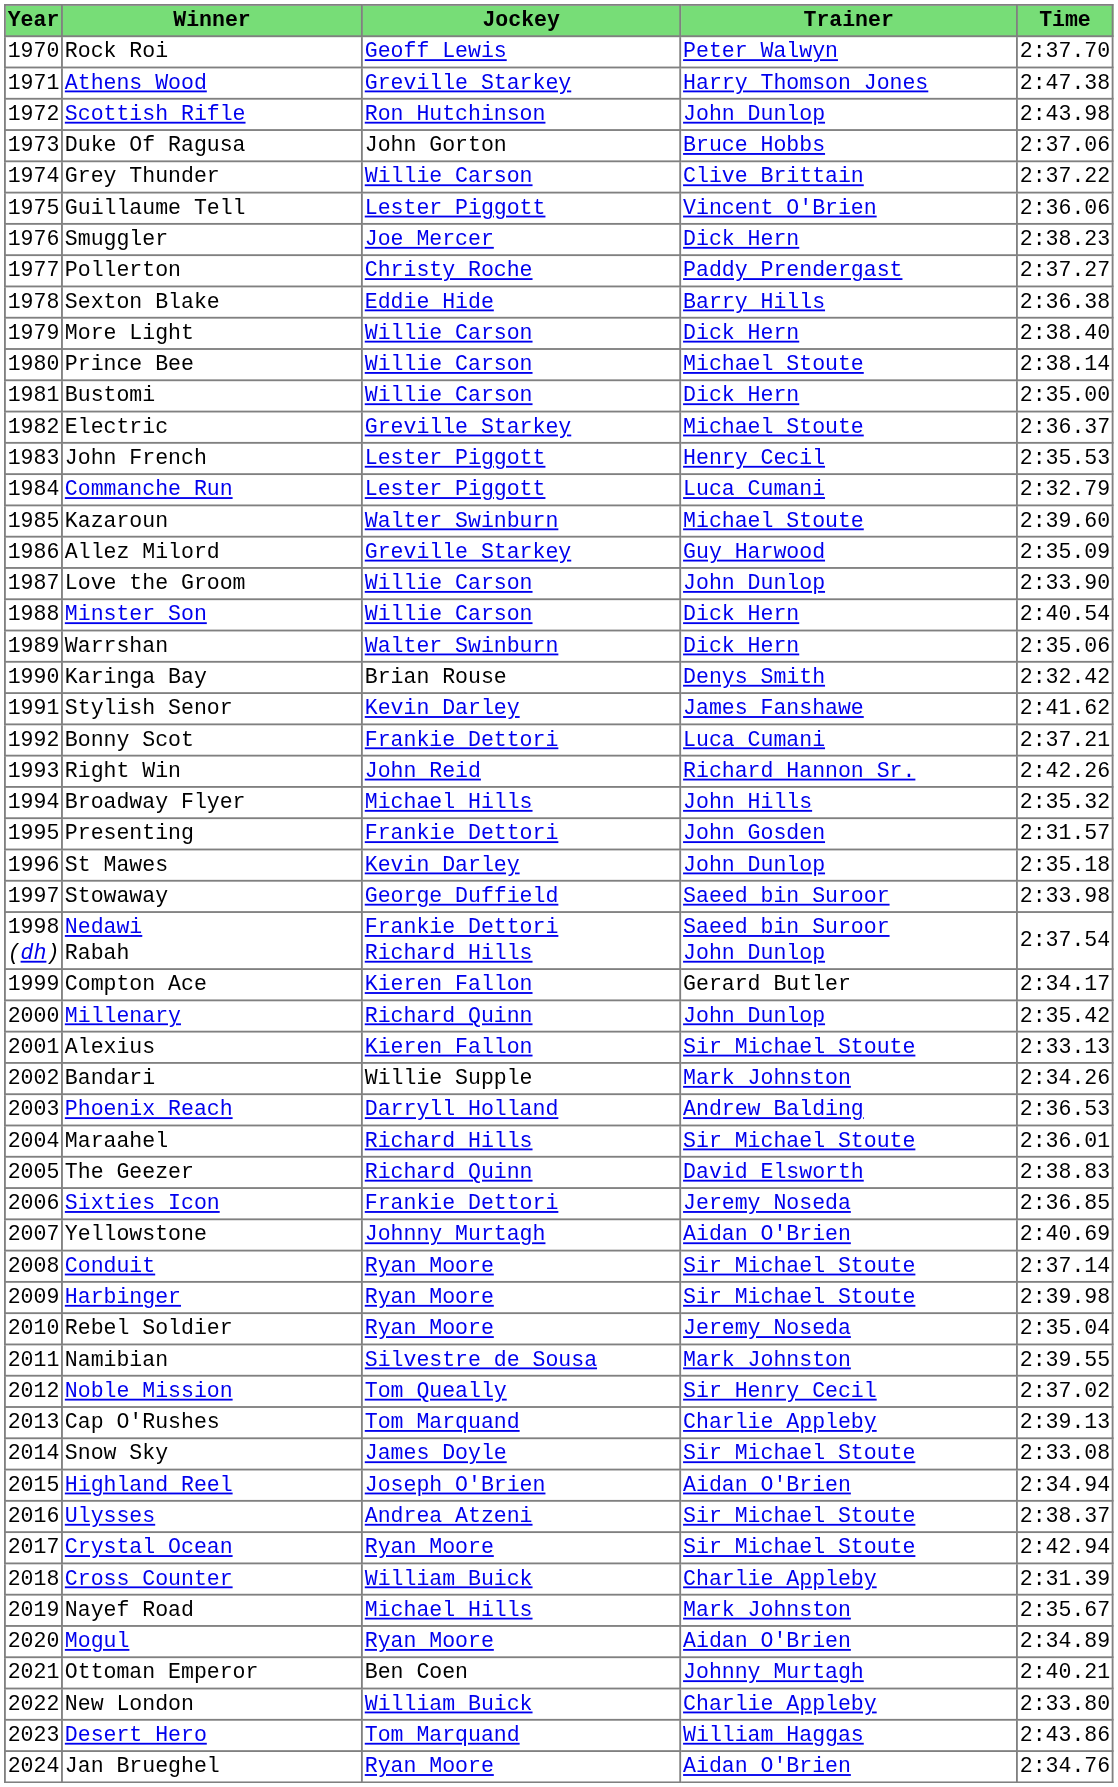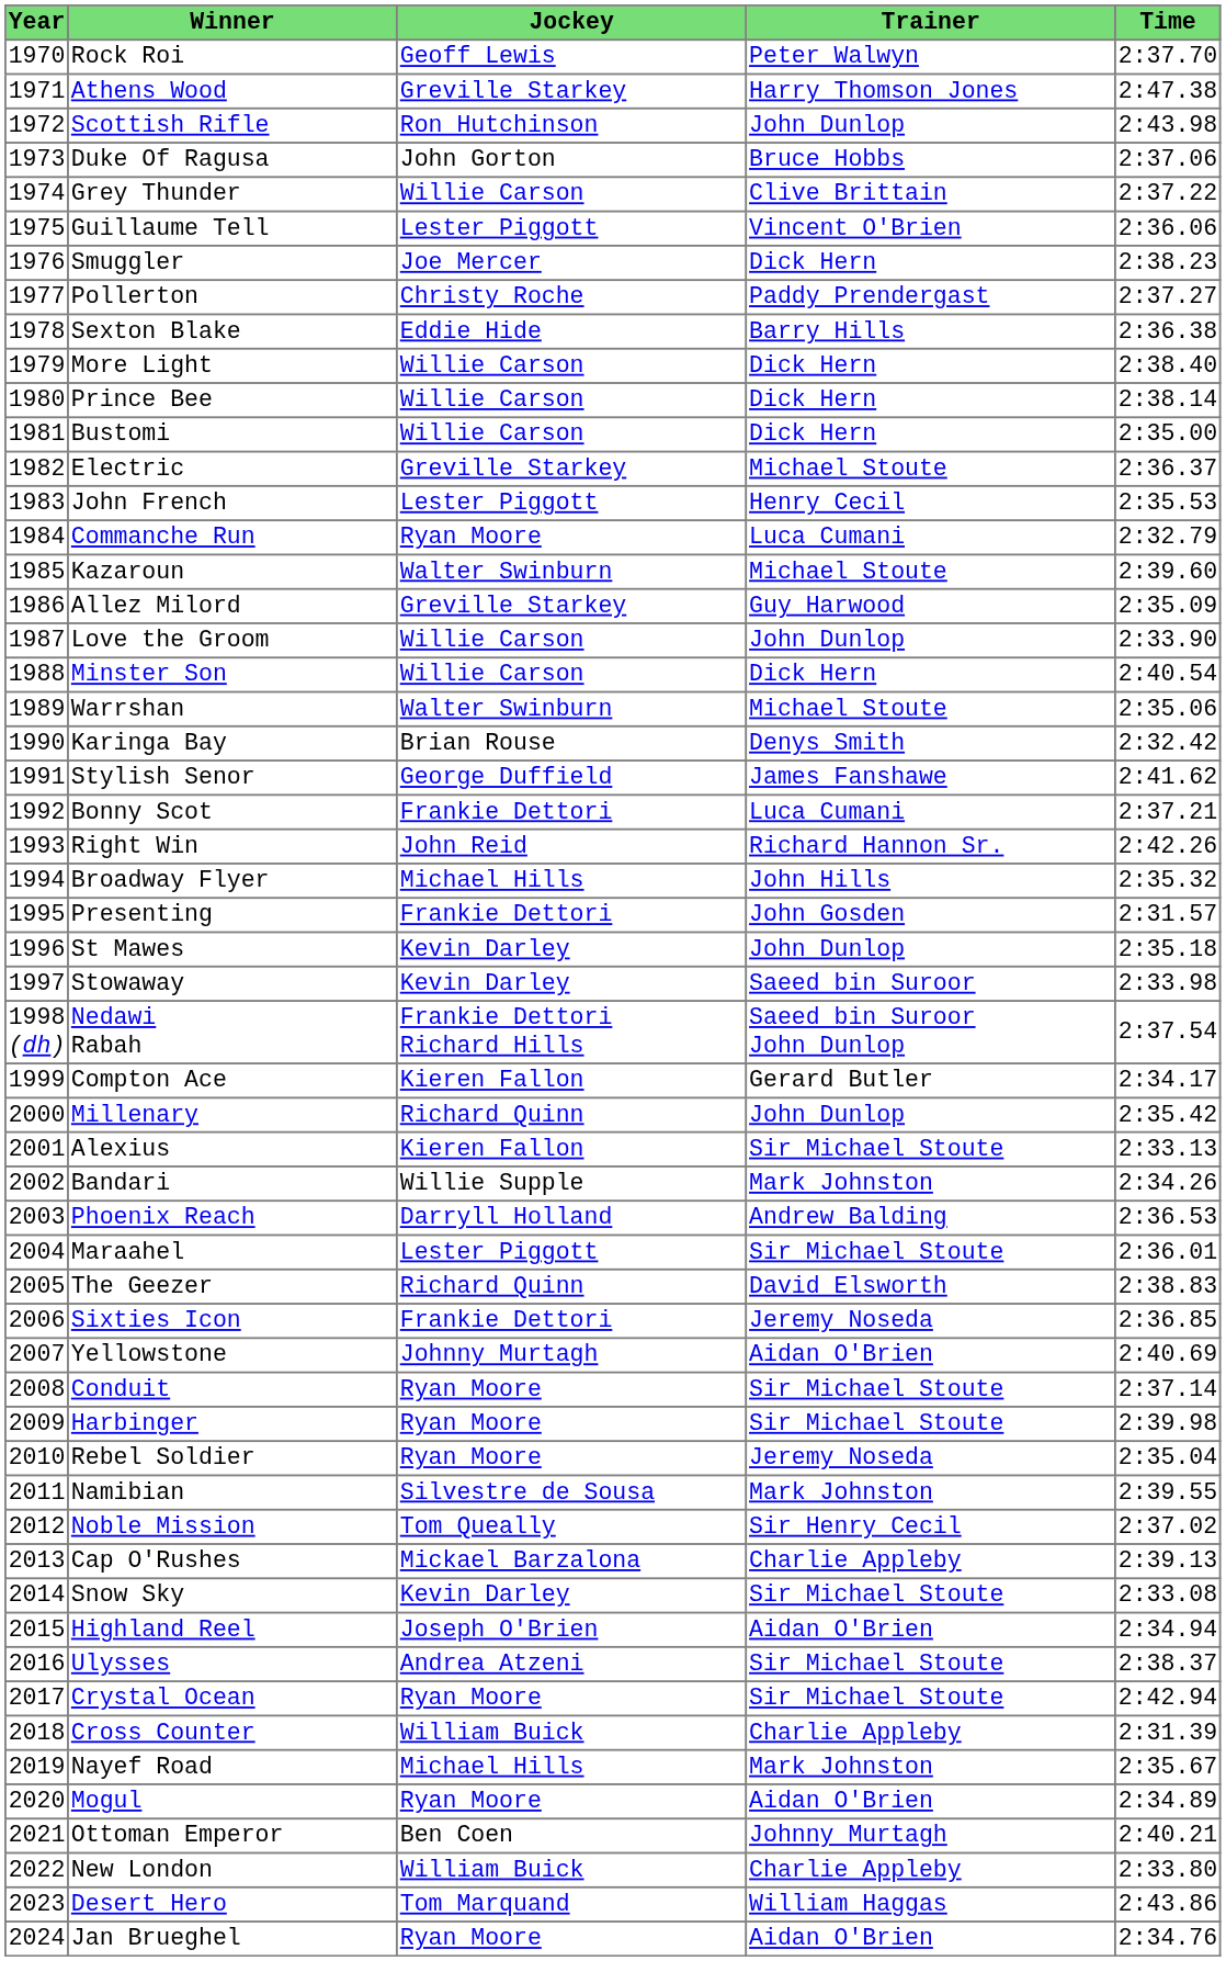 <table class = "sortable" | border="1" style="border-collapse: collapse; font-size:90%">
 <tr bgcolor="#77dd77" align="center">
 <th>Year</th>
 <th>Winner</th>
 <th>Jockey</th>
 <th>Trainer</th>
 <th>Time</th>
 </tr>
 <tr>
 <td>1970</td>
 <td>Rock Roi</td>
 <td><a href='#'>Geoff Lewis</a></td>
 <td><a href='#'>Peter Walwyn</a></td>
 <td>2:37.70</td>
 </tr>
 <tr>
 <td>1971</td>
 <td width=160px><a href='#'>Athens Wood</a></td>
 <td width=170px><a href='#'>Greville Starkey</a></td>
 <td width=180px><a href='#'>Harry Thomson Jones</a></td>
 <td>2:47.38</td>
 </tr>
 <tr>
 <td>1972</td>
 <td><a href='#'>Scottish Rifle</a></td>
 <td><a href='#'>Ron Hutchinson</a></td>
 <td><a href='#'>John Dunlop</a></td>
 <td>2:43.98</td>
 </tr>
 <tr>
 <td>1973</td>
 <td>Duke Of Ragusa</td>
 <td>John Gorton</td>
 <td><a href='#'>Bruce Hobbs</a></td>
 <td>2:37.06</td>
 </tr>
 <tr>
 <td>1974</td>
 <td>Grey Thunder</td>
 <td><a href='#'>Willie Carson</a></td>
 <td><a href='#'>Clive Brittain</a></td>
 <td>2:37.22</td>
 </tr>
 <tr>
 <td>1975</td>
 <td>Guillaume Tell</td>
 <td><a href='#'>Lester Piggott</a></td>
 <td><a href='#'>Vincent O'Brien</a></td>
 <td>2:36.06</td>
 </tr>
 <tr>
 <td>1976</td>
 <td>Smuggler</td>
 <td><a href='#'>Joe Mercer</a></td>
 <td><a href='#'>Dick Hern</a></td>
 <td>2:38.23</td>
 </tr>
 <tr>
 <td>1977</td>
 <td>Pollerton</td>
 <td><a href='#'>Christy Roche</a></td>
 <td><a href='#'>Paddy Prendergast</a></td>
 <td>2:37.27</td>
 </tr>
 <tr>
 <td>1978</td>
 <td>Sexton Blake</td>
 <td><a href='#'>Eddie Hide</a></td>
 <td><a href='#'>Barry Hills</a></td>
 <td>2:36.38</td>
 </tr>
 <tr>
 <td>1979</td>
 <td>More Light</td>
 <td><a href='#'>Willie Carson</a></td>
 <td><a href='#'>Dick Hern</a></td>
 <td>2:38.40</td>
 </tr>
 <tr>
 <td>1980</td>
 <td>Prince Bee</td>
 <td><a href='#'>Willie Carson</a></td>
-<td><a href='#'>Michael Stoute</a></td>
+<td><a href='#'>Dick Hern</a></td>
 <td>2:38.14</td>
 </tr>
 <tr>
 <td>1981</td>
 <td>Bustomi</td>
 <td><a href='#'>Willie Carson</a></td>
 <td><a href='#'>Dick Hern</a></td>
 <td>2:35.00</td>
 </tr>
 <tr>
 <td>1982</td>
 <td>Electric</td>
 <td><a href='#'>Greville Starkey</a></td>
 <td><a href='#'>Michael Stoute</a></td>
 <td>2:36.37</td>
 </tr>
 <tr>
 <td>1983</td>
 <td>John French</td>
 <td><a href='#'>Lester Piggott</a></td>
 <td><a href='#'>Henry Cecil</a></td>
 <td>2:35.53</td>
 </tr>
 <tr>
 <td>1984</td>
 <td><a href='#'>Commanche Run</a></td>
-<td><a href='#'>Lester Piggott</a></td>
+<td><a href='#'>Ryan Moore</a></td>
 <td><a href='#'>Luca Cumani</a></td>
 <td>2:32.79</td>
 </tr>
 <tr>
 <td>1985</td>
 <td>Kazaroun</td>
 <td><a href='#'>Walter Swinburn</a></td>
 <td><a href='#'>Michael Stoute</a></td>
 <td>2:39.60</td>
 </tr>
 <tr>
 <td>1986</td>
 <td>Allez Milord</td>
 <td><a href='#'>Greville Starkey</a></td>
 <td><a href='#'>Guy Harwood</a></td>
 <td>2:35.09</td>
 </tr>
 <tr>
 <td>1987</td>
 <td>Love the Groom</td>
 <td><a href='#'>Willie Carson</a></td>
 <td><a href='#'>John Dunlop</a></td>
 <td>2:33.90</td>
 </tr>
 <tr>
 <td>1988</td>
 <td><a href='#'>Minster Son</a></td>
 <td><a href='#'>Willie Carson</a></td>
 <td><a href='#'>Dick Hern</a></td>
 <td>2:40.54</td>
 </tr>
 <tr>
 <td>1989</td>
 <td>Warrshan</td>
 <td><a href='#'>Walter Swinburn</a></td>
-<td><a href='#'>Dick Hern</a></td>
+<td><a href='#'>Michael Stoute</a></td>
 <td>2:35.06</td>
 </tr>
 <tr>
 <td>1990</td>
 <td>Karinga Bay</td>
 <td>Brian Rouse</td>
 <td><a href='#'>Denys Smith</a></td>
 <td>2:32.42</td>
 </tr>
 <tr>
 <td>1991</td>
 <td>Stylish Senor</td>
-<td><a href='#'>Kevin Darley</a></td>
+<td><a href='#'>George Duffield</a></td>
 <td><a href='#'>James Fanshawe</a></td>
 <td>2:41.62</td>
 </tr>
 <tr>
 <td>1992</td>
 <td>Bonny Scot</td>
 <td><a href='#'>Frankie Dettori</a></td>
 <td><a href='#'>Luca Cumani</a></td>
 <td>2:37.21</td>
 </tr>
 <tr>
 <td>1993</td>
 <td>Right Win</td>
 <td><a href='#'>John Reid</a></td>
 <td><a href='#'>Richard Hannon Sr.</a></td>
 <td>2:42.26</td>
 </tr>
 <tr>
 <td>1994</td>
 <td>Broadway Flyer</td>
 <td><a href='#'>Michael Hills</a></td>
 <td><a href='#'>John Hills</a></td>
 <td>2:35.32</td>
 </tr>
 <tr>
 <td>1995</td>
 <td>Presenting</td>
 <td><a href='#'>Frankie Dettori</a></td>
 <td><a href='#'>John Gosden</a></td>
 <td>2:31.57</td>
 </tr>
 <tr>
 <td>1996</td>
 <td>St Mawes</td>
 <td><a href='#'>Kevin Darley</a></td>
 <td><a href='#'>John Dunlop</a></td>
 <td>2:35.18</td>
 </tr>
 <tr>
 <td>1997</td>
 <td>Stowaway</td>
-<td><a href='#'>George Duffield</a></td>
+<td><a href='#'>Kevin Darley</a></td>
 <td><a href='#'>Saeed bin Suroor</a></td>
 <td>2:33.98</td>
 </tr>
 <tr>
 <td>1998<br><em>(<a href='#'>dh</a>)</em></td>
 <td><a href='#'>Nedawi</a><br>Rabah</td>
 <td><a href='#'>Frankie Dettori</a><br><a href='#'>Richard Hills</a></td>
 <td><a href='#'>Saeed bin Suroor</a><br><a href='#'>John Dunlop</a></td>
 <td>2:37.54</td>
 </tr>
 <tr>
 <td>1999</td>
 <td>Compton Ace</td>
 <td><a href='#'>Kieren Fallon</a></td>
 <td>Gerard Butler</td>
 <td>2:34.17</td>
 </tr>
 <tr>
 <td>2000</td>
 <td><a href='#'>Millenary</a></td>
 <td><a href='#'>Richard Quinn</a></td>
 <td><a href='#'>John Dunlop</a></td>
 <td>2:35.42</td>
 </tr>
 <tr>
 <td>2001</td>
 <td>Alexius</td>
 <td><a href='#'>Kieren Fallon</a></td>
 <td><a href='#'>Sir Michael Stoute</a></td>
 <td>2:33.13</td>
 </tr>
 <tr>
 <td>2002</td>
 <td>Bandari</td>
 <td>Willie Supple</td>
 <td><a href='#'>Mark Johnston</a></td>
 <td>2:34.26</td>
 </tr>
 <tr>
 <td>2003</td>
 <td><a href='#'>Phoenix Reach</a></td>
 <td><a href='#'>Darryll Holland</a></td>
 <td><a href='#'>Andrew Balding</a></td>
 <td>2:36.53</td>
 </tr>
 <tr>
 <td>2004</td>
 <td>Maraahel</td>
-<td><a href='#'>Richard Hills</a></td>
+<td><a href='#'>Lester Piggott</a></td>
 <td><a href='#'>Sir Michael Stoute</a></td>
 <td>2:36.01</td>
 </tr>
 <tr>
 <td>2005</td>
 <td>The Geezer</td>
 <td><a href='#'>Richard Quinn</a></td>
 <td><a href='#'>David Elsworth</a></td>
 <td>2:38.83</td>
 </tr>
 <tr>
 <td>2006</td>
 <td><a href='#'>Sixties Icon</a></td>
 <td><a href='#'>Frankie Dettori</a></td>
 <td><a href='#'>Jeremy Noseda</a></td>
 <td>2:36.85</td>
 </tr>
 <tr>
 <td>2007</td>
 <td>Yellowstone</td>
 <td><a href='#'>Johnny Murtagh</a></td>
 <td><a href='#'>Aidan O'Brien</a></td>
 <td>2:40.69</td>
 </tr>
 <tr>
 <td>2008</td>
 <td><a href='#'>Conduit</a></td>
 <td><a href='#'>Ryan Moore</a></td>
 <td><a href='#'>Sir Michael Stoute</a></td>
 <td>2:37.14</td>
 </tr>
 <tr>
 <td>2009</td>
 <td><a href='#'>Harbinger</a></td>
 <td><a href='#'>Ryan Moore</a></td>
 <td><a href='#'>Sir Michael Stoute</a></td>
 <td>2:39.98</td>
 </tr>
 <tr>
 <td>2010</td>
 <td>Rebel Soldier</td>
 <td><a href='#'>Ryan Moore</a></td>
 <td><a href='#'>Jeremy Noseda</a></td>
 <td>2:35.04</td>
 </tr>
 <tr>
 <td>2011</td>
 <td>Namibian</td>
 <td><a href='#'>Silvestre de Sousa</a></td>
 <td><a href='#'>Mark Johnston</a></td>
 <td>2:39.55</td>
 </tr>
 <tr>
 <td>2012</td>
 <td><a href='#'>Noble Mission</a></td>
 <td><a href='#'>Tom Queally</a></td>
 <td><a href='#'>Sir Henry Cecil</a></td>
 <td>2:37.02</td>
 </tr>
 <tr>
 <td>2013</td>
 <td>Cap O'Rushes</td>
-<td><a href='#'>Tom Marquand</a></td>
+<td><a href='#'>Mickael Barzalona</a></td>
 <td><a href='#'>Charlie Appleby</a></td>
 <td>2:39.13</td>
 </tr>
 <tr>
 <td>2014</td>
 <td>Snow Sky</td>
-<td><a href='#'>James Doyle</a></td>
+<td><a href='#'>Kevin Darley</a></td>
 <td><a href='#'>Sir Michael Stoute</a></td>
 <td>2:33.08</td>
 </tr>
 <tr>
 <td>2015</td>
 <td><a href='#'>Highland Reel</a></td>
 <td><a href='#'>Joseph O'Brien</a></td>
 <td><a href='#'>Aidan O'Brien</a></td>
 <td>2:34.94</td>
 </tr>
 <tr>
 <td>2016</td>
 <td><a href='#'>Ulysses</a></td>
 <td><a href='#'>Andrea Atzeni</a></td>
 <td><a href='#'>Sir Michael Stoute</a></td>
 <td>2:38.37</td>
 </tr>
 <tr>
 <td>2017</td>
 <td><a href='#'>Crystal Ocean</a></td>
 <td><a href='#'>Ryan Moore</a></td>
 <td><a href='#'>Sir Michael Stoute</a></td>
 <td>2:42.94</td>
 </tr>
 <tr>
 <td>2018</td>
 <td><a href='#'>Cross Counter</a></td>
 <td><a href='#'>William Buick</a></td>
 <td><a href='#'>Charlie Appleby</a></td>
 <td>2:31.39</td>
 </tr>
 <tr>
 <td>2019</td>
 <td>Nayef Road</td>
 <td><a href='#'>Michael Hills</a></td>
 <td><a href='#'>Mark Johnston</a></td>
 <td>2:35.67</td>
 </tr>
 <tr>
 <td>2020</td>
 <td><a href='#'>Mogul</a></td>
 <td><a href='#'>Ryan Moore</a></td>
 <td><a href='#'>Aidan O'Brien</a></td>
 <td>2:34.89</td>
 </tr>
 <tr>
 <td>2021</td>
 <td>Ottoman Emperor</td>
 <td>Ben Coen</td>
 <td><a href='#'>Johnny Murtagh</a></td>
 <td>2:40.21</td>
 </tr>
 <tr>
 <td>2022</td>
 <td>New London</td>
 <td><a href='#'>William Buick</a></td>
 <td><a href='#'>Charlie Appleby</a></td>
 <td>2:33.80</td>
 </tr>
 <tr>
 <td>2023</td>
 <td><a href='#'>Desert Hero</a></td>
 <td><a href='#'>Tom Marquand</a></td>
 <td><a href='#'>William Haggas</a></td>
 <td>2:43.86</td>
 </tr>
 <tr>
 <td>2024</td>
 <td>Jan Brueghel</td>
 <td><a href='#'>Ryan Moore</a></td>
 <td><a href='#'>Aidan O'Brien</a></td>
 <td>2:34.76</td>
 </tr>
 </table>
